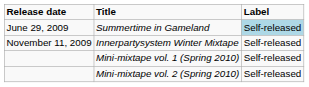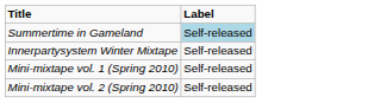 <table class="wikitable">
 <tr>
-<td><strong>Release date</strong></td>
 <td><strong>Title</strong></td>
 <td><strong>Label</strong></td>
 </tr>
 <tr>
-<td>June 29, 2009</td>
 <td><em>Summertime in Gameland</em></td>
 <td style="background: lightblue;">Self-released</td>
 </tr>
 <tr>
-<td>November 11, 2009</td>
 <td><em>Innerpartysystem Winter Mixtape</em></td>
 <td>Self-released</td>
 </tr>
 <tr>
-<td></td>
 <td><em>Mini-mixtape vol. 1 (Spring 2010)</em></td>
 <td>Self-released</td>
 </tr>
 <tr>
-<td></td>
 <td><em>Mini-mixtape vol. 2 (Spring 2010)</em></td>
 <td>Self-released</td>
 </tr>
 </table>
